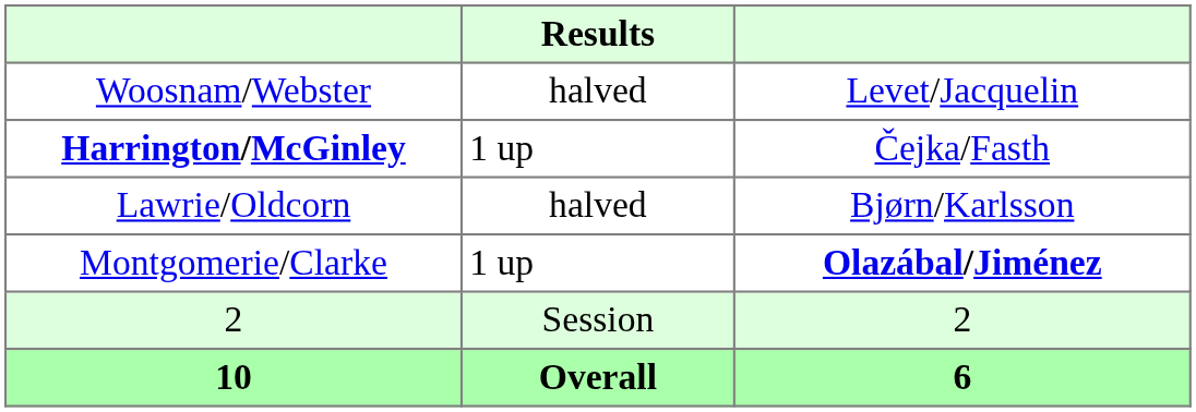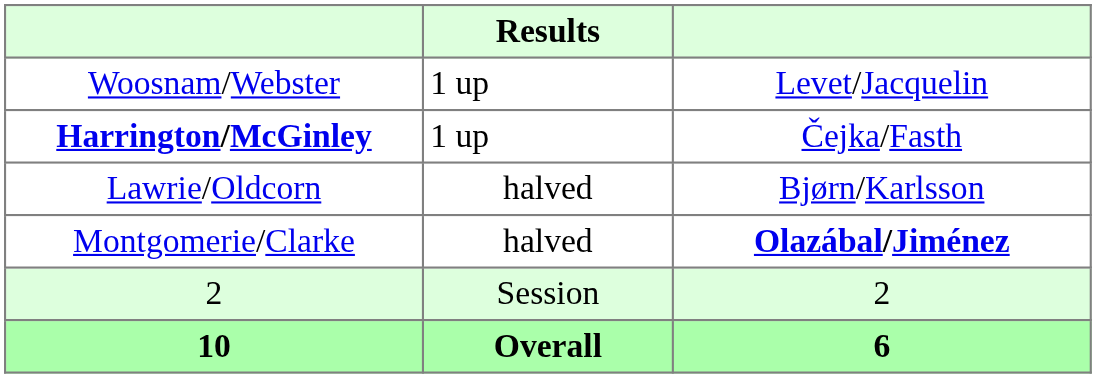 <table border="1" cellpadding="3" style="border-collapse:collapse; text-align:center;">
 <tr style="background:#ddffdd;">
 <th style="width:12em;"> </th>
 <th style="width:7em;">Results</th>
 <th style="width:12em;"></th>
 </tr>
 <tr>
 <td><a href='#'>Woosnam</a>/<a href='#'>Webster</a></td>
-<td>halved</td>
+<td align=left> 1 up</td>
 <td><a href='#'>Levet</a>/<a href='#'>Jacquelin</a></td>
 </tr>
 <tr>
 <td><strong><a href='#'>Harrington</a>/<a href='#'>McGinley</a></strong></td>
 <td align=left> 1 up</td>
 <td><a href='#'>Čejka</a>/<a href='#'>Fasth</a></td>
 </tr>
 <tr>
 <td><a href='#'>Lawrie</a>/<a href='#'>Oldcorn</a></td>
 <td>halved</td>
 <td><a href='#'>Bjørn</a>/<a href='#'>Karlsson</a></td>
 </tr>
 <tr>
 <td><a href='#'>Montgomerie</a>/<a href='#'>Clarke</a></td>
-<td align=left> 1 up</td>
+<td>halved</td>
 <td><strong><a href='#'>Olazábal</a>/<a href='#'>Jiménez</a></strong></td>
 </tr>
 <tr style="background:#ddffdd;">
 <td>2</td>
 <td>Session</td>
 <td>2</td>
 </tr>
 <tr style="background:#aaffaa;">
 <th>10</th>
 <th>Overall</th>
 <th>6</th>
 </tr>
 </table>
